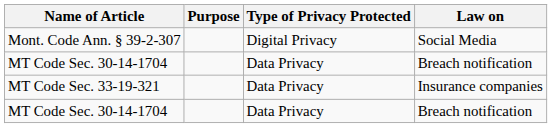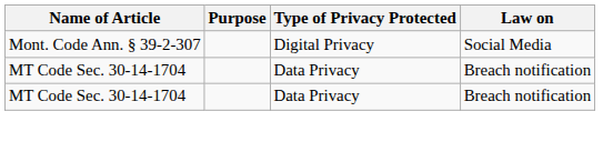 <table class="wikitable">
 <tr>
 <th>Name of Article</th>
 <th>Purpose</th>
 <th>Type of Privacy Protected</th>
 <th>Law on</th>
 </tr>
 <tr>
 <td>Mont. Code Ann. § 39-2-307</td>
 <td></td>
 <td>Digital Privacy</td>
 <td>Social Media</td>
 </tr>
 <tr>
 <td>MT Code Sec. 30-14-1704</td>
 <td></td>
 <td>Data Privacy</td>
 <td>Breach notification</td>
 </tr>
 <tr>
-<td>MT Code Sec. 33-19-321</td>
-<td></td>
-<td>Data Privacy</td>
-<td>Insurance companies</td>
-</tr>
-<tr>
 <td>MT Code Sec. 30-14-1704</td>
 <td></td>
 <td>Data Privacy</td>
 <td>Breach notification</td>
 </tr>
 </table>
